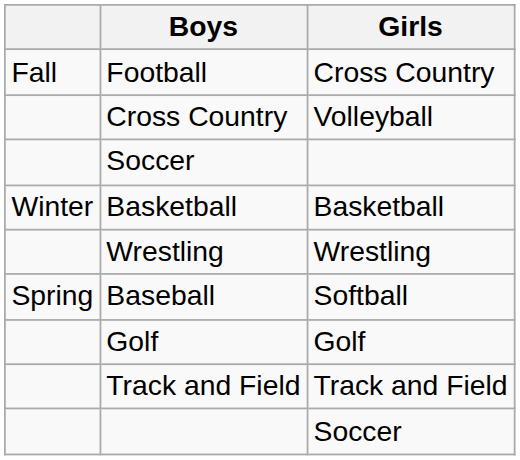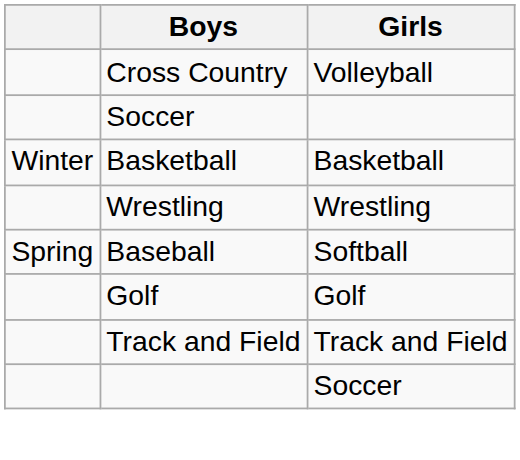 <table class="wikitable">
 <tr>
 <th></th>
 <th>Boys</th>
 <th>Girls</th>
-</tr>
-<tr>
-<td>Fall</td>
-<td>Football</td>
-<td>Cross Country</td>
 </tr>
 <tr>
 <td></td>
 <td>Cross Country</td>
 <td>Volleyball</td>
 </tr>
 <tr>
 <td></td>
 <td>Soccer</td>
 <td></td>
 </tr>
 <tr>
 <td>Winter</td>
 <td>Basketball</td>
 <td>Basketball</td>
 </tr>
 <tr>
 <td></td>
 <td>Wrestling</td>
 <td>Wrestling</td>
 </tr>
 <tr>
 <td>Spring</td>
 <td>Baseball</td>
 <td>Softball</td>
 </tr>
 <tr>
 <td></td>
 <td>Golf</td>
 <td>Golf</td>
 </tr>
 <tr>
 <td></td>
 <td>Track and Field</td>
 <td>Track and Field</td>
 </tr>
 <tr>
 <td></td>
 <td></td>
 <td>Soccer</td>
 </tr>
 </table>
